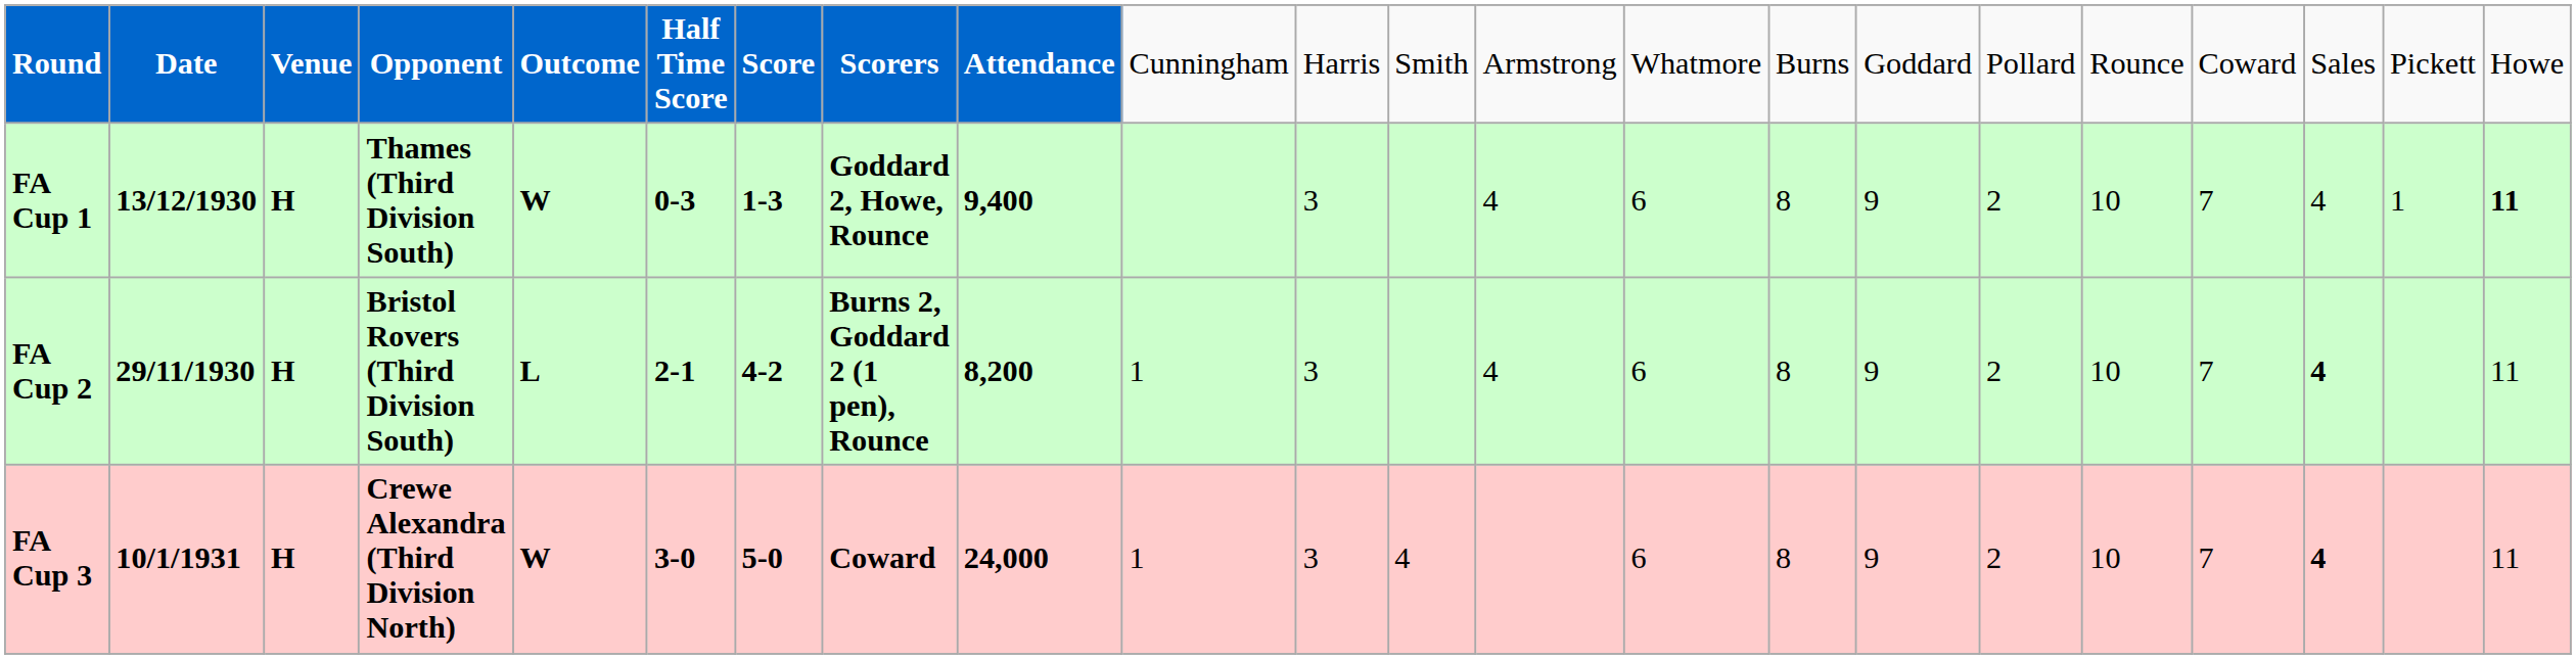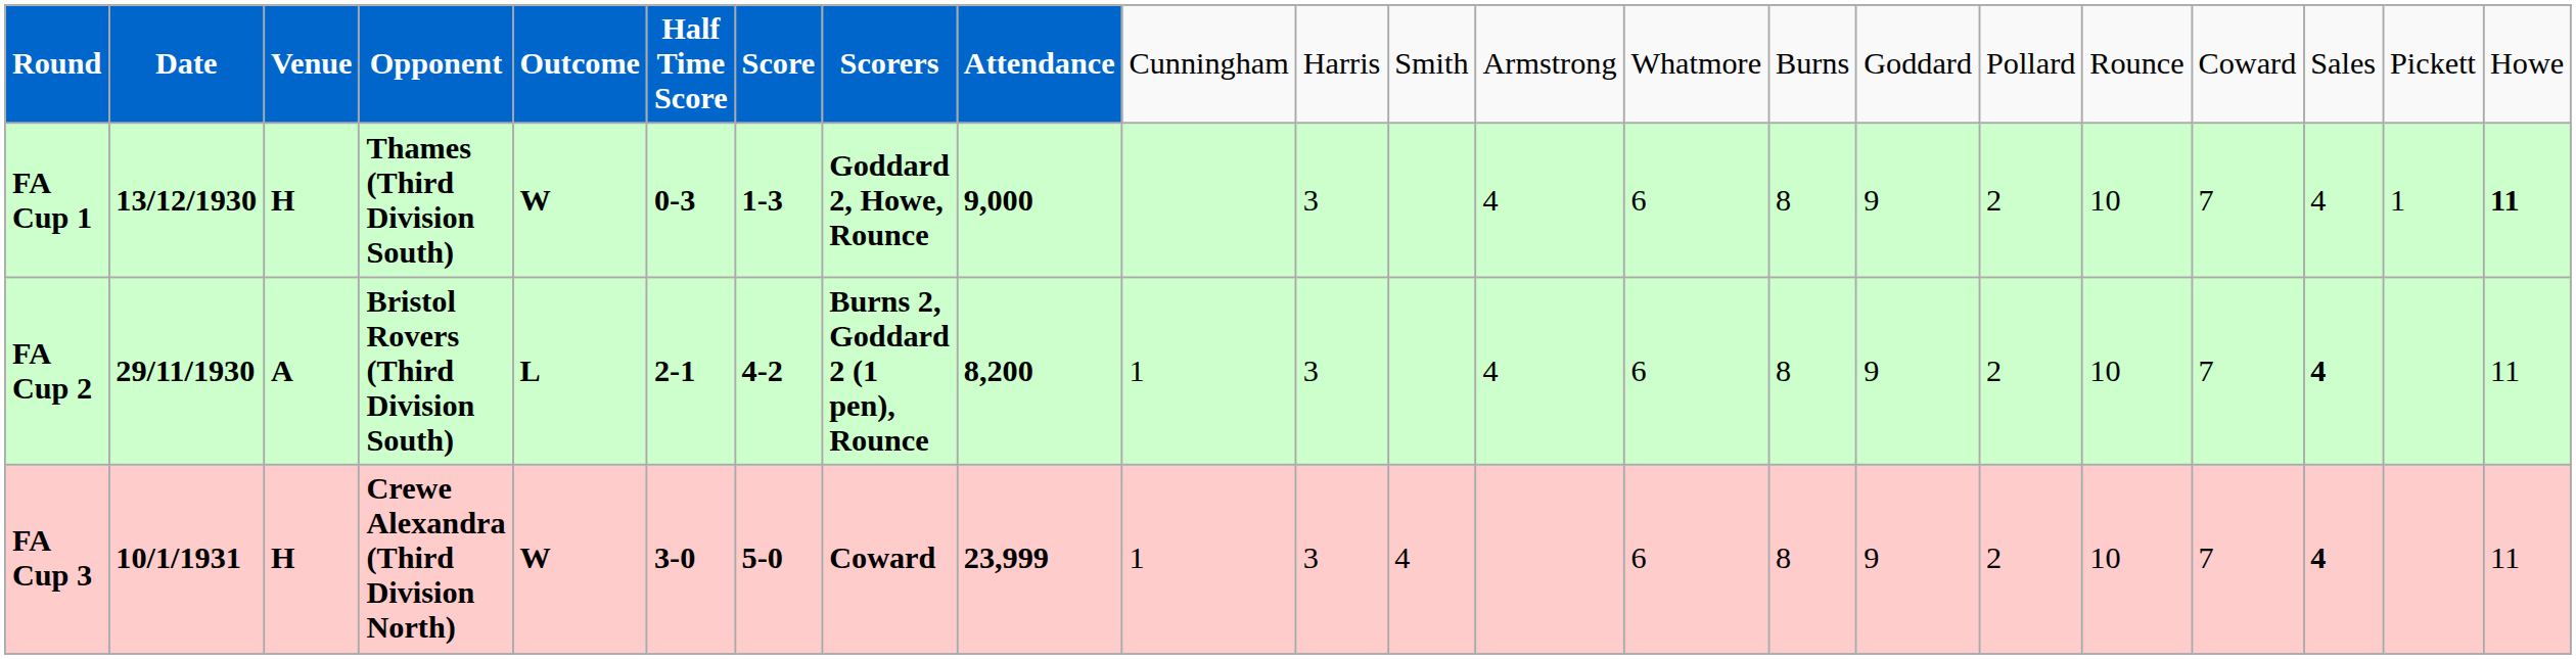 <table class="wikitable">
 <tr>
 <td style="background:#0066CC; color:#FFFFFF; text-align:center;" !><strong>Round</strong></td>
 <td style="background:#0066CC; color:#FFFFFF; text-align:center;" !><strong>Date</strong></td>
 <td style="background:#0066CC; color:#FFFFFF; text-align:center;" !><strong>Venue</strong></td>
 <td style="background:#0066CC; color:#FFFFFF; text-align:center;" !><strong>Opponent</strong></td>
 <td style="background:#0066CC; color:#FFFFFF; text-align:center;" !><strong>Outcome</strong></td>
 <td style="background:#0066CC; color:#FFFFFF; text-align:center;" !><strong>Half Time Score</strong></td>
 <td style="background:#0066CC; color:#FFFFFF; text-align:center;" !><strong>Score</strong></td>
 <td style="background:#0066CC; color:#FFFFFF; text-align:center;" !><strong>Scorers</strong></td>
 <td style="background:#0066CC; color:#FFFFFF; text-align:center;" !><strong>Attendance</strong></td>
 <td>Cunningham</td>
 <td>Harris</td>
 <td>Smith</td>
 <td>Armstrong</td>
 <td>Whatmore</td>
 <td>Burns</td>
 <td>Goddard</td>
 <td>Pollard</td>
 <td>Rounce</td>
 <td>Coward</td>
 <td>Sales</td>
 <td>Pickett</td>
 <td>Howe</td>
 </tr>
 <tr bgcolor="#CCFFCC">
 <td><strong>FA Cup 1</strong></td>
 <td><strong>13/12/1930</strong></td>
 <td><strong>H</strong></td>
 <td><strong>Thames (Third Division South)</strong></td>
 <td><strong>W</strong></td>
 <td><strong>0-3</strong></td>
 <td><strong>1-3</strong></td>
 <td><strong>Goddard 2, Howe, Rounce</strong></td>
-<td><strong>9,400</strong></td>
+<td><strong>9,000</strong></td>
 <td></td>
 <td>3</td>
 <td></td>
 <td>4</td>
 <td>6</td>
 <td>8</td>
 <td>9</td>
 <td>2</td>
 <td>10</td>
 <td>7</td>
 <td>4</td>
 <td>1</td>
 <td><strong>11</strong></td>
 </tr>
 <tr bgcolor="#CCFFCC">
 <td><strong>FA Cup 2</strong></td>
 <td><strong>29/11/1930</strong></td>
-<td><strong>H</strong></td>
+<td><strong>A</strong></td>
 <td><strong>Bristol Rovers (Third Division South)</strong></td>
 <td><strong>L</strong></td>
 <td><strong>2-1</strong></td>
 <td><strong>4-2</strong></td>
 <td><strong>Burns 2, Goddard 2 (1 pen), Rounce</strong></td>
 <td><strong>8,200</strong></td>
 <td>1</td>
 <td>3</td>
 <td></td>
 <td>4</td>
 <td>6</td>
 <td>8</td>
 <td>9</td>
 <td>2</td>
 <td>10</td>
 <td>7</td>
 <td><strong>4</strong></td>
 <td></td>
 <td>11</td>
 </tr>
 <tr bgcolor="#FFCCCC">
 <td><strong>FA Cup 3</strong></td>
 <td><strong>10/1/1931</strong></td>
 <td><strong>H</strong></td>
 <td><strong>Crewe Alexandra (Third Division North)</strong></td>
 <td><strong>W</strong></td>
 <td><strong>3-0</strong></td>
 <td><strong>5-0</strong></td>
 <td><strong>Coward</strong></td>
-<td><strong>24,000</strong></td>
+<td><strong>23,999</strong></td>
 <td>1</td>
 <td>3</td>
 <td>4</td>
 <td></td>
 <td>6</td>
 <td>8</td>
 <td>9</td>
 <td>2</td>
 <td>10</td>
 <td>7</td>
 <td><strong>4</strong></td>
 <td></td>
 <td>11</td>
 </tr>
 </table>
